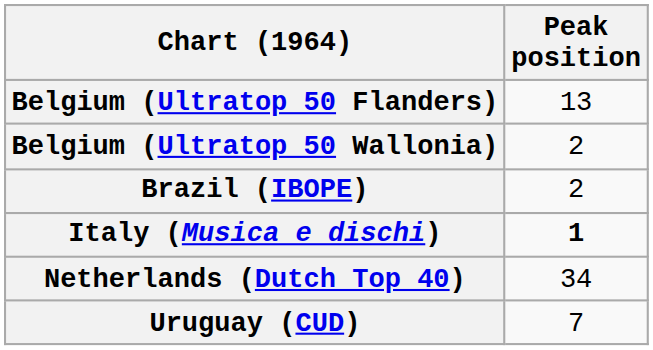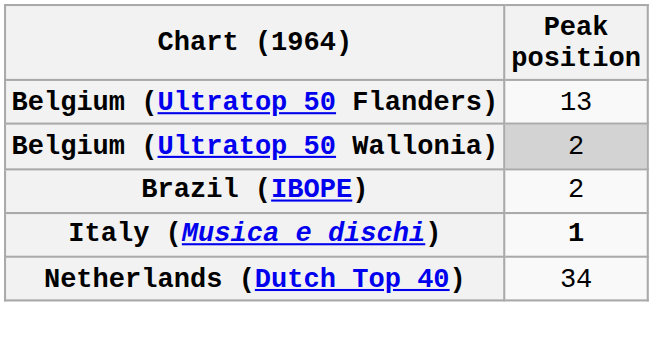 <table class="wikitable plainrowheaders" style="text-align:center">
 <tr>
 <th scope="col">Chart (1964)</th>
 <th scope="col">Peak<br>position</th>
 </tr>
 <tr>
 <th scope="row">Belgium (<a href='#'>Ultratop 50</a> Flanders)</th>
 <td>13</td>
 </tr>
 <tr>
 <th scope="row">Belgium (<a href='#'>Ultratop 50</a> Wallonia)</th>
-<td>2</td>
+<td style="background: lightgrey;">2</td>
 </tr>
 <tr>
 <th scope="row">Brazil (<a href='#'>IBOPE</a>)</th>
 <td>2</td>
 </tr>
 <tr>
 <th scope="row">Italy (<em><a href='#'>Musica e dischi</a></em>)</th>
 <td><strong>1</strong></td>
 </tr>
 <tr>
 <th scope="row">Netherlands (<a href='#'>Dutch Top 40</a>)</th>
 <td>34</td>
 </tr>
-<tr>
-<th scope="row">Uruguay (<a href='#'>CUD</a>)</th>
-<td>7</td>
-</tr>
 </table>
